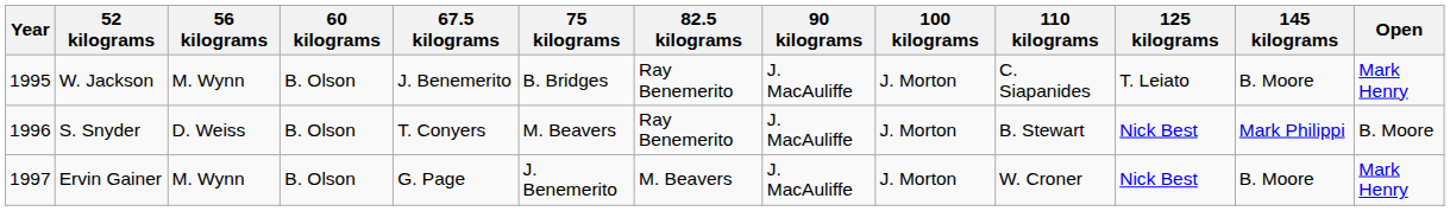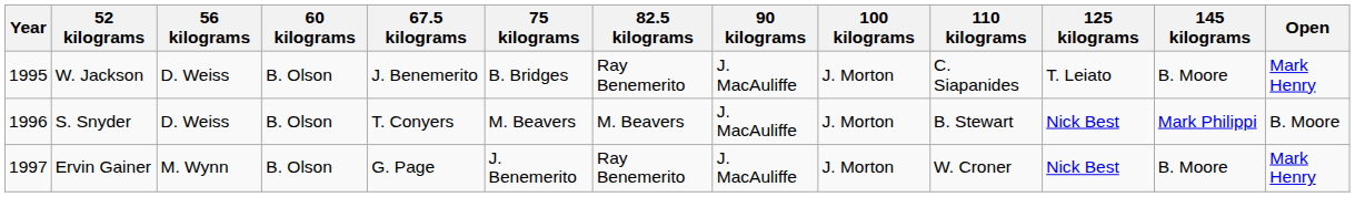 <table class="sortable wikitable">
 <tr>
 <th>Year</th>
 <th>52 kilograms</th>
 <th>56 kilograms</th>
 <th>60 kilograms</th>
 <th>67.5 kilograms</th>
 <th>75 kilograms</th>
 <th>82.5 kilograms</th>
 <th>90 kilograms</th>
 <th>100 kilograms</th>
 <th>110 kilograms</th>
 <th>125 kilograms</th>
 <th>145 kilograms</th>
 <th>Open</th>
 </tr>
 <tr>
 <td>1995</td>
 <td>W. Jackson</td>
-<td>M. Wynn</td>
+<td>D. Weiss</td>
 <td>B. Olson</td>
 <td>J. Benemerito</td>
 <td>B. Bridges</td>
 <td>Ray Benemerito</td>
 <td>J. MacAuliffe</td>
 <td>J. Morton</td>
 <td>C. Siapanides</td>
 <td>T. Leiato</td>
 <td>B. Moore</td>
 <td><a href='#'>Mark Henry</a></td>
 </tr>
 <tr>
 <td>1996</td>
 <td>S. Snyder</td>
 <td>D. Weiss</td>
 <td>B. Olson</td>
 <td>T. Conyers</td>
 <td>M. Beavers</td>
-<td>Ray Benemerito</td>
+<td>M. Beavers</td>
 <td>J. MacAuliffe</td>
 <td>J. Morton</td>
 <td>B. Stewart</td>
 <td><a href='#'>Nick Best</a></td>
 <td><a href='#'>Mark Philippi</a></td>
 <td>B. Moore</td>
 </tr>
 <tr>
 <td>1997</td>
 <td>Ervin Gainer</td>
 <td>M. Wynn</td>
 <td>B. Olson</td>
 <td>G. Page</td>
 <td>J. Benemerito</td>
-<td>M. Beavers</td>
+<td>Ray Benemerito</td>
 <td>J. MacAuliffe</td>
 <td>J. Morton</td>
 <td>W. Croner</td>
 <td><a href='#'>Nick Best</a></td>
 <td>B. Moore</td>
 <td><a href='#'>Mark Henry</a></td>
 </tr>
 </table>
